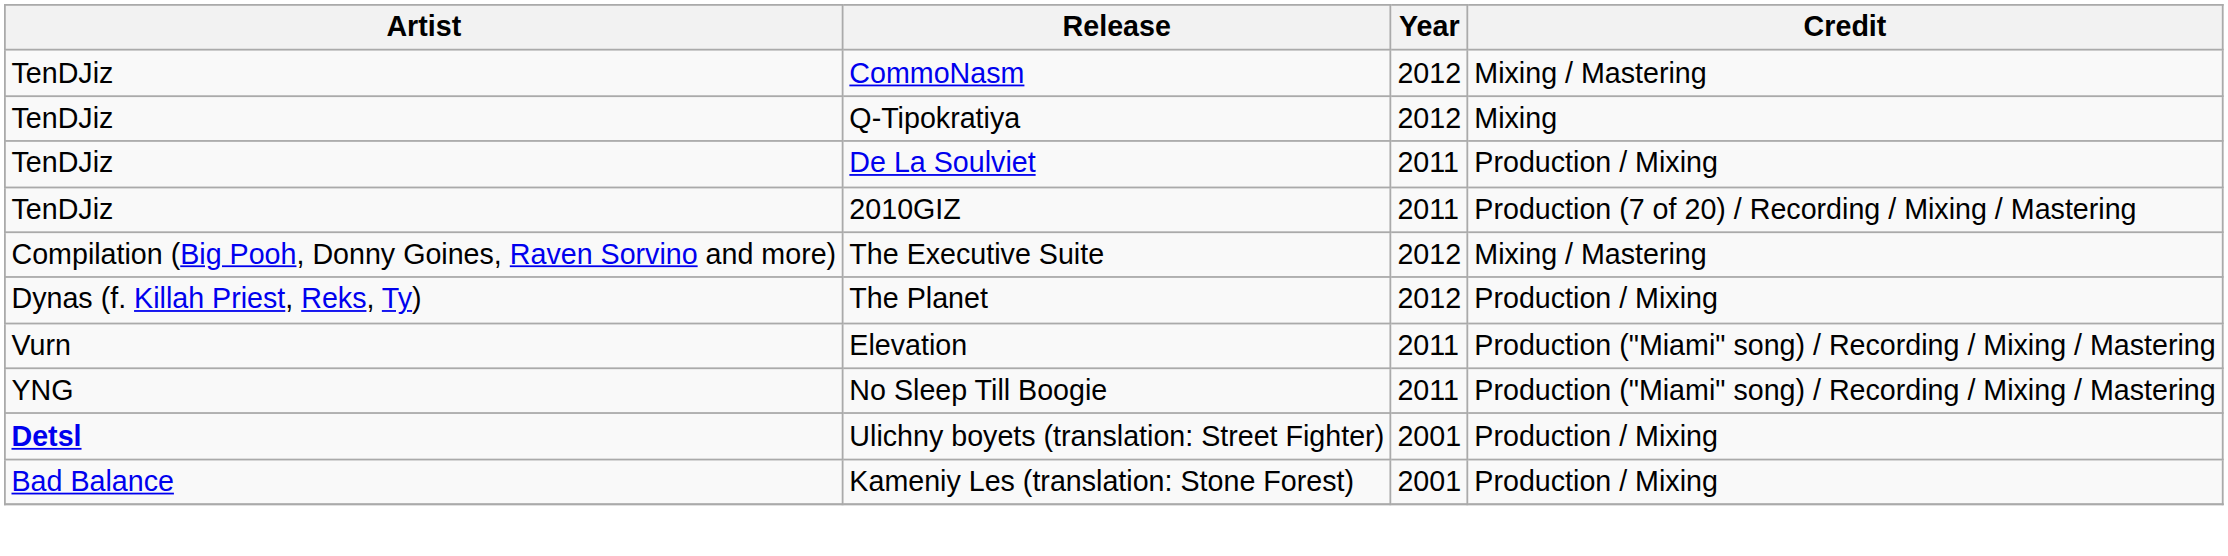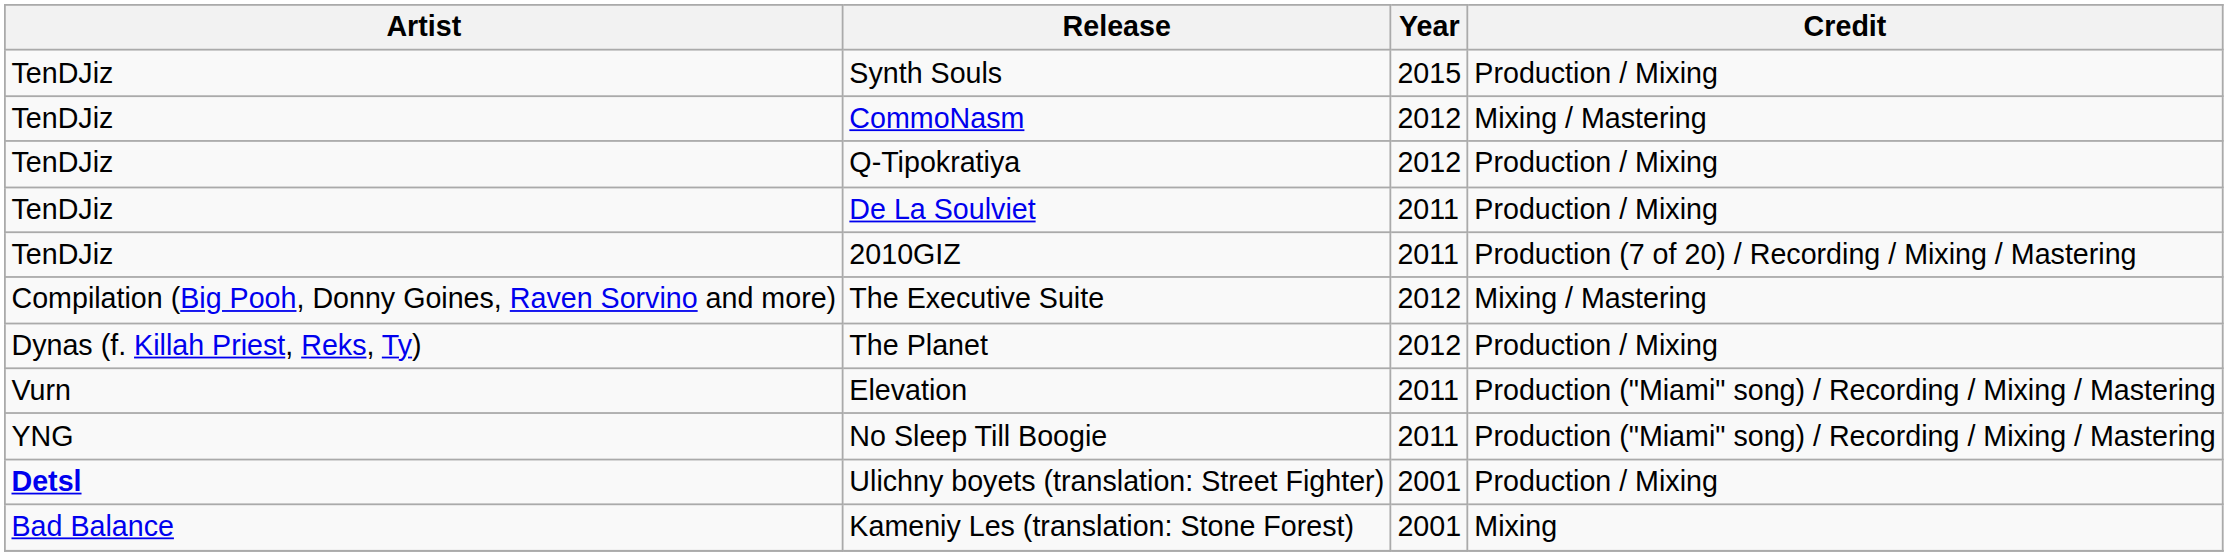 <table class="wikitable">
 <tr>
 <th>Artist</th>
 <th>Release</th>
 <th>Year</th>
 <th>Credit</th>
+</tr>
+<tr>
+<td>TenDJiz</td>
+<td>Synth Souls</td>
+<td>2015</td>
+<td>Production / Mixing</td>
 </tr>
 <tr>
 <td>TenDJiz</td>
 <td><a href='#'>CommoNasm</a></td>
 <td>2012</td>
 <td>Mixing / Mastering</td>
 </tr>
 <tr>
 <td>TenDJiz</td>
 <td>Q-Tipokratiya</td>
 <td>2012</td>
-<td>Mixing</td>
+<td>Production / Mixing</td>
 </tr>
 <tr>
 <td>TenDJiz</td>
 <td><a href='#'>De La Soulviet</a></td>
 <td>2011</td>
 <td>Production / Mixing</td>
 </tr>
 <tr>
 <td>TenDJiz</td>
 <td>2010GIZ</td>
 <td>2011</td>
 <td>Production (7 of 20) / Recording / Mixing / Mastering</td>
 </tr>
 <tr>
 <td>Compilation (<a href='#'>Big Pooh</a>, Donny Goines, <a href='#'>Raven Sorvino</a> and more)</td>
 <td>The Executive Suite</td>
 <td>2012</td>
 <td>Mixing / Mastering</td>
 </tr>
 <tr>
 <td>Dynas (f. <a href='#'>Killah Priest</a>, <a href='#'>Reks</a>, <a href='#'>Ty</a>)</td>
 <td>The Planet</td>
 <td>2012</td>
 <td>Production / Mixing</td>
 </tr>
 <tr>
 <td>Vurn</td>
 <td>Elevation</td>
 <td>2011</td>
 <td>Production ("Miami" song) / Recording / Mixing / Mastering</td>
 </tr>
 <tr>
 <td>YNG</td>
 <td>No Sleep Till Boogie</td>
 <td>2011</td>
 <td>Production ("Miami" song) / Recording / Mixing / Mastering</td>
 </tr>
 <tr>
 <td><strong><a href='#'>Detsl</a></strong></td>
 <td>Ulichny boyets (translation: Street Fighter)</td>
 <td>2001</td>
 <td>Production / Mixing</td>
 </tr>
 <tr>
 <td><a href='#'>Bad Balance</a></td>
 <td>Kameniy Les (translation: Stone Forest)</td>
 <td>2001</td>
-<td>Production / Mixing</td>
+<td>Mixing</td>
 </tr>
 <tr>
 </tr>
 </table>
